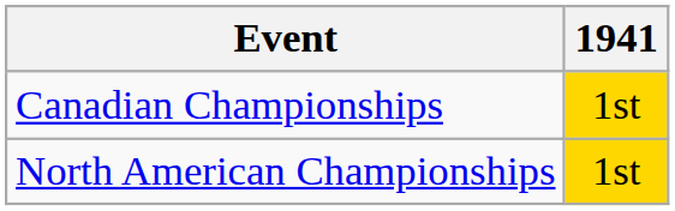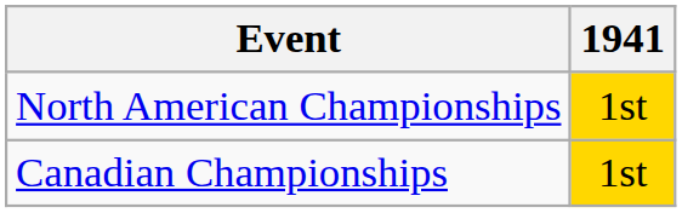 <table class="wikitable">
 <tr>
 <th>Event</th>
 <th>1941</th>
 </tr>
 <tr>
+<td><a href='#'>North American Championships</a></td>
+<td align="center" bgcolor="gold">1st</td>
+</tr>
+<tr>
 <td><a href='#'>Canadian Championships</a></td>
 <td align="center" bgcolor="gold">1st</td>
 </tr>
-<tr>
-<td><a href='#'>North American Championships</a></td>
-<td align="center" bgcolor="gold">1st</td>
-</tr>
 </table>
